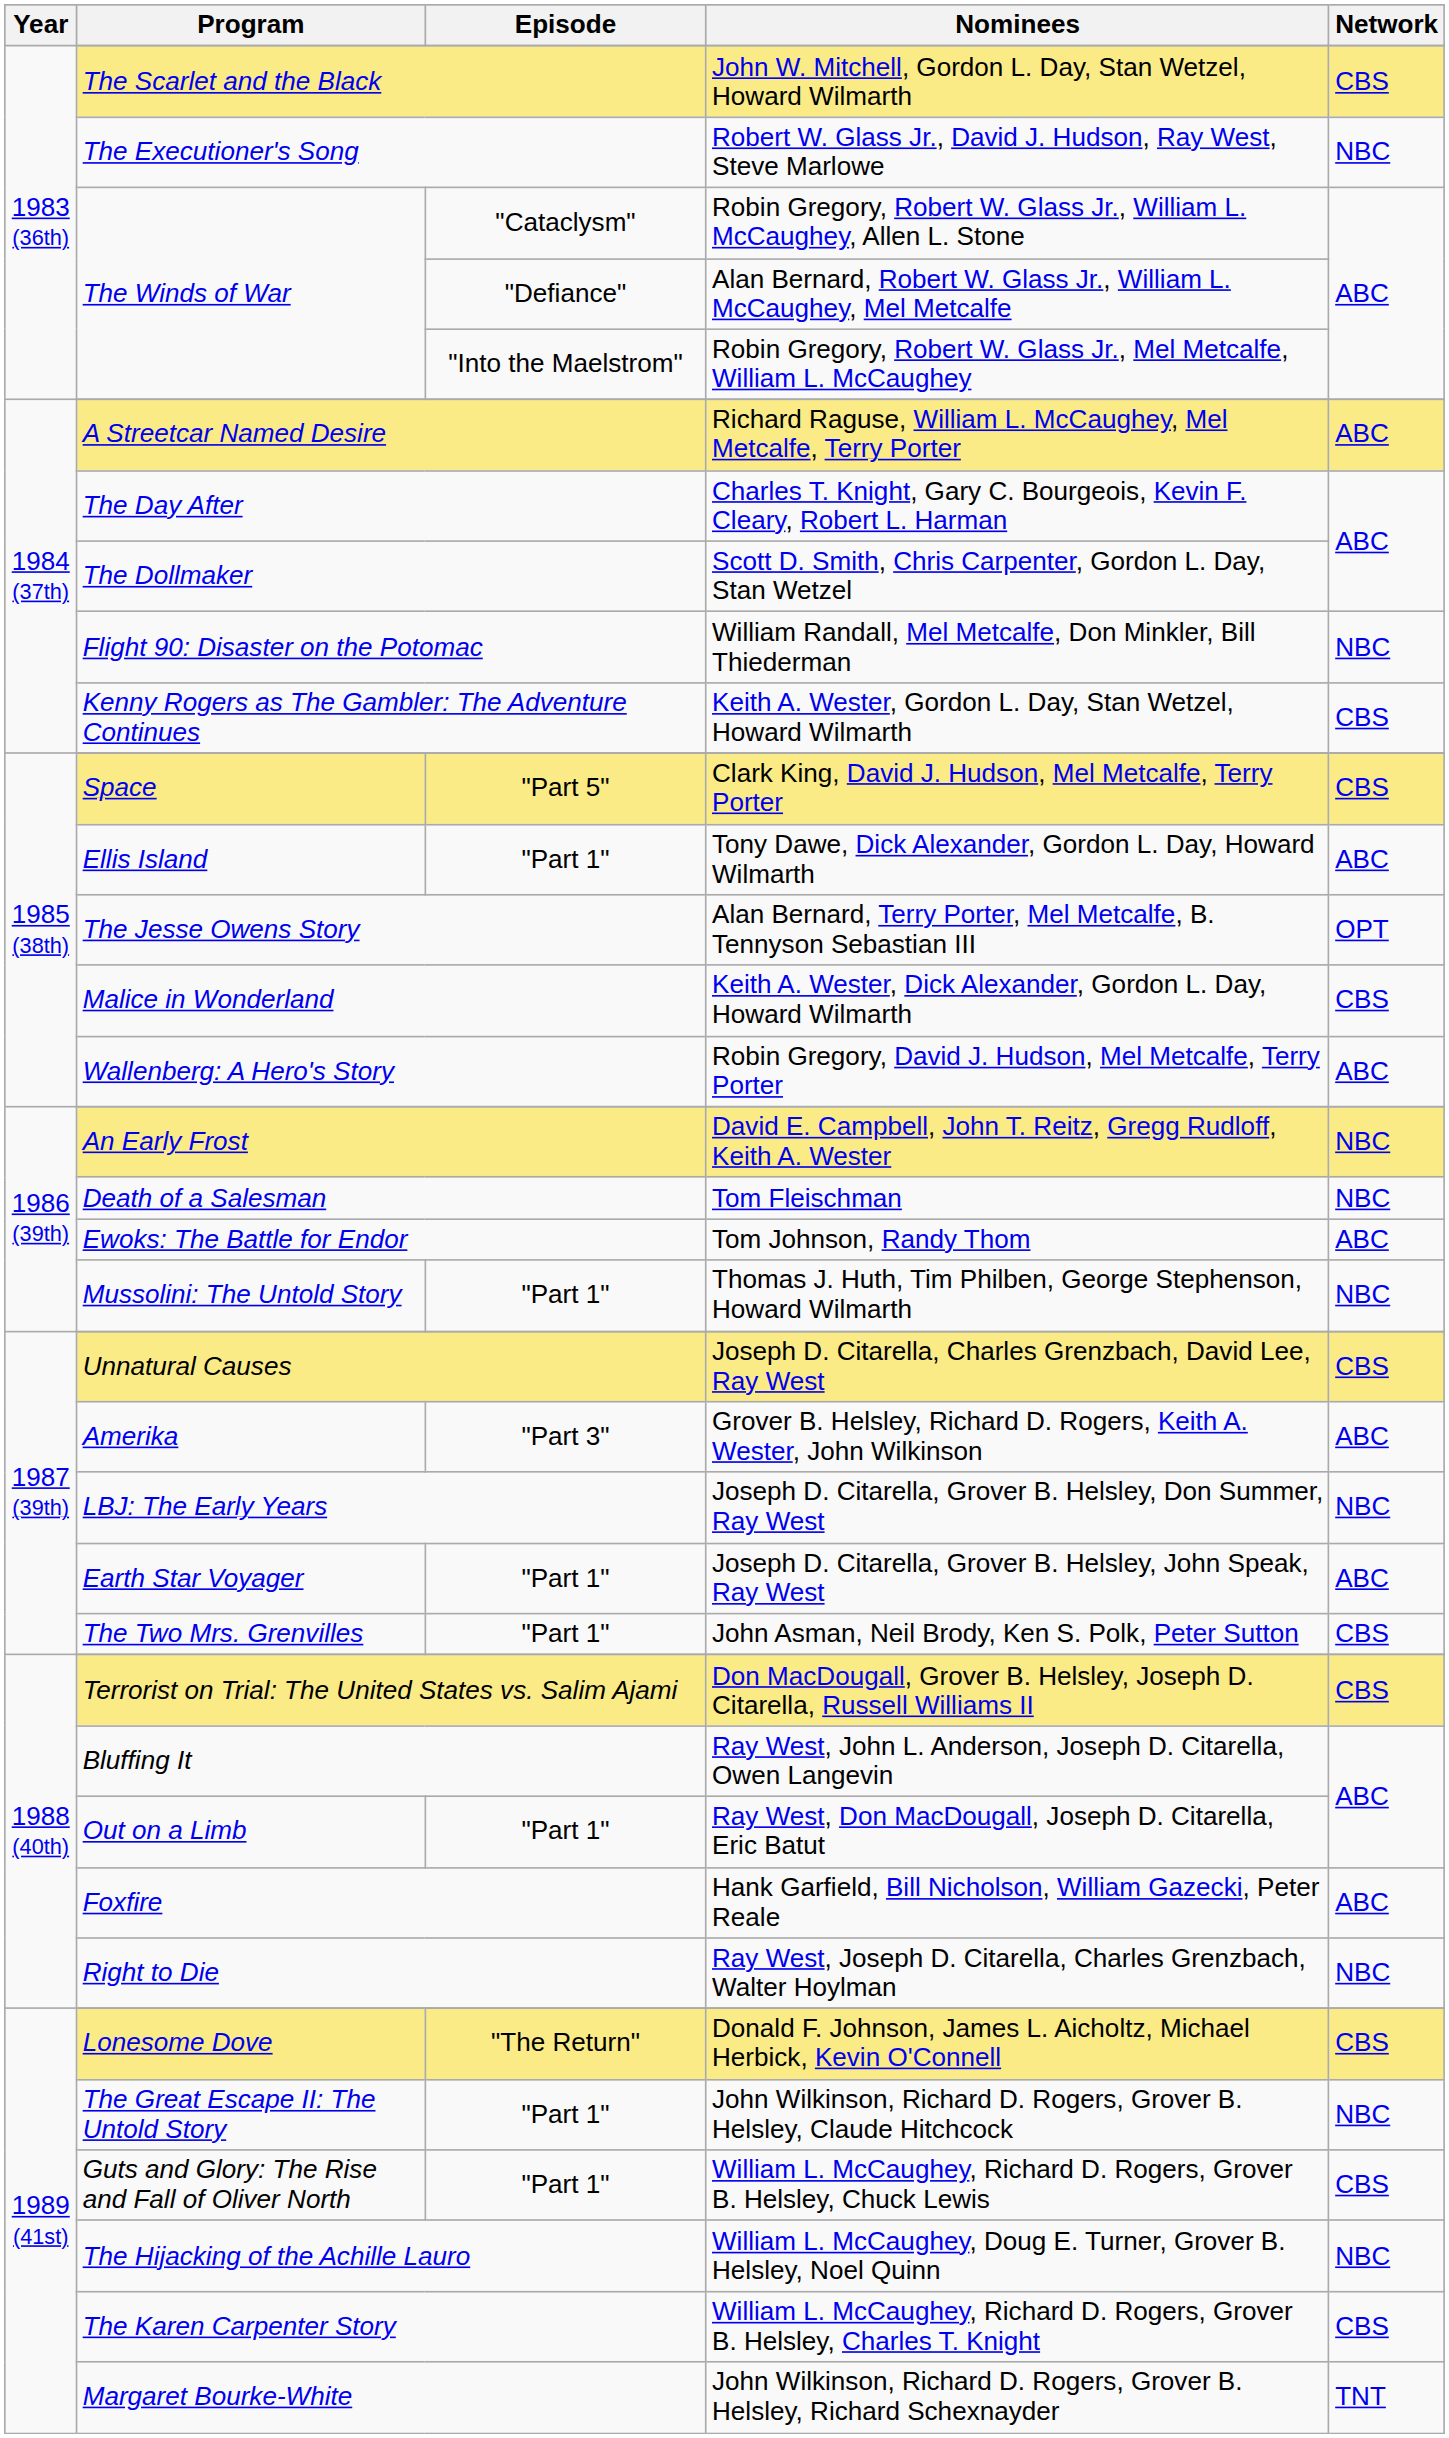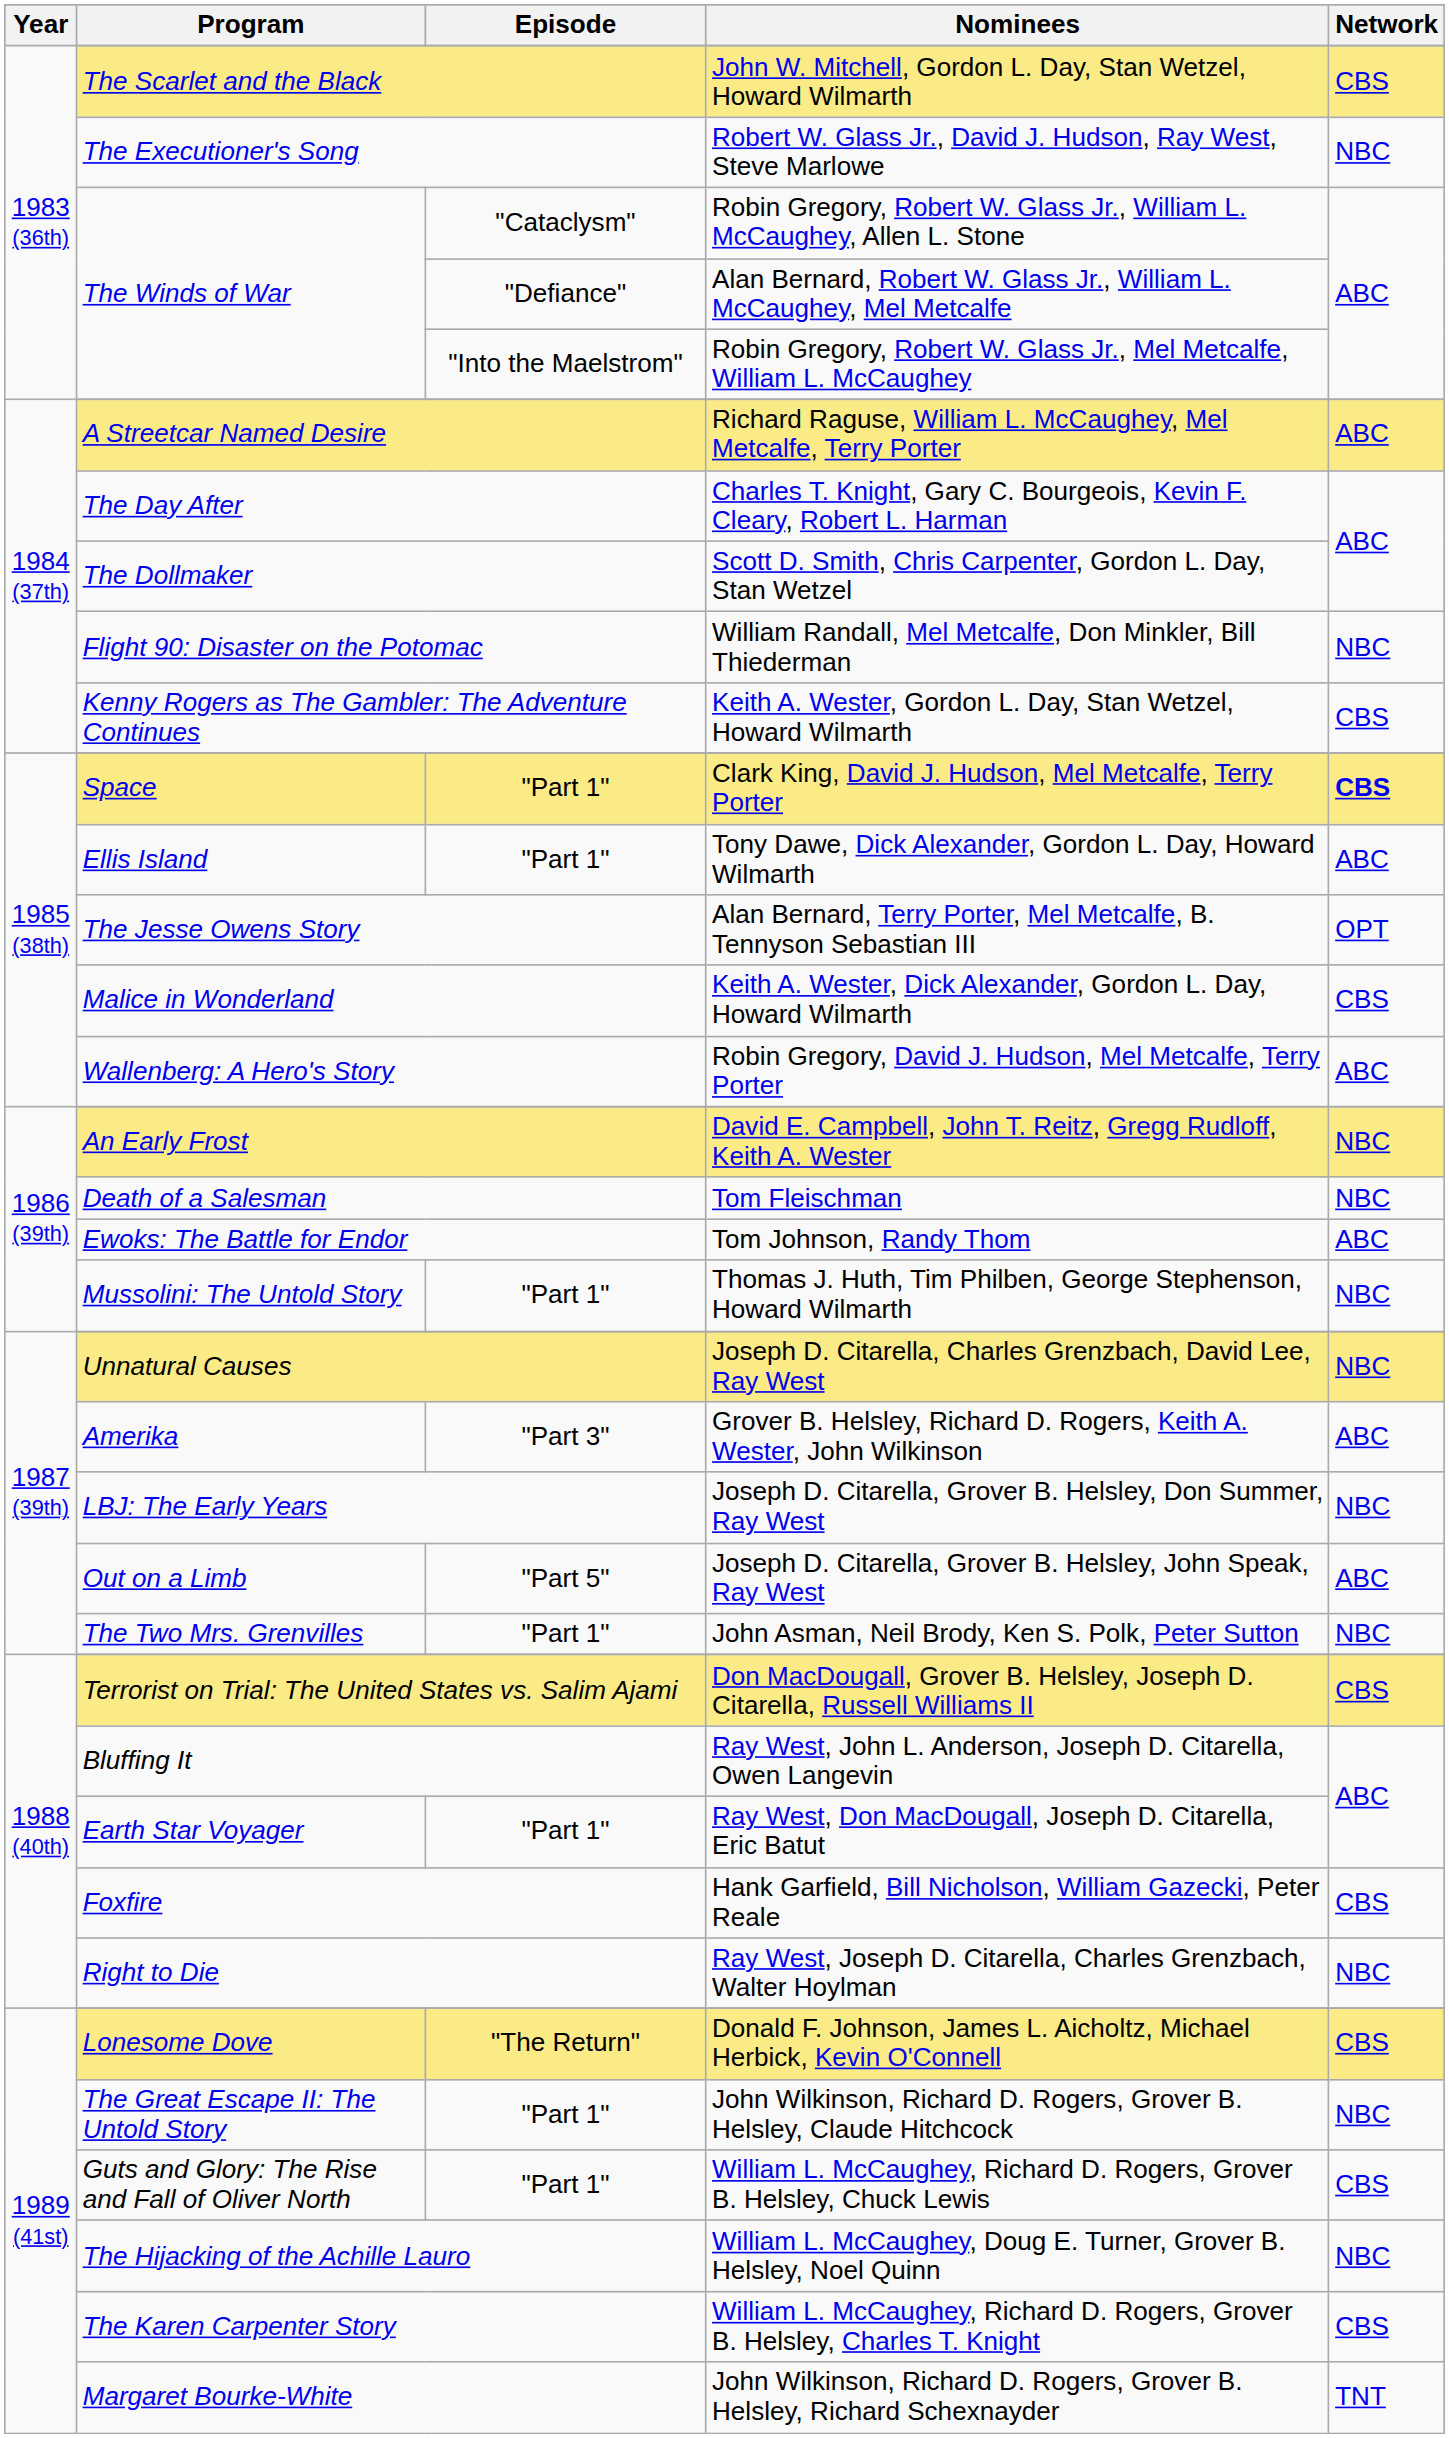 <table class="wikitable" style="width:100%">
 <tr bgcolor="#bebebe">
 <th width="5%">Year</th>
 <th width="25%">Program</th>
 <th width="20%">Episode</th>
 <th width="45%">Nominees</th>
 <th width="5%">Network</th>
 </tr>
 <tr>
 <td rowspan=6 style="text-align:center"><a href='#'>1983</a><br><small><a href='#'>(36th)</a></small><br></td>
 </tr>
 <tr style="background:#FAEB86">
 <td colspan=2><em><a href='#'>The Scarlet and the Black</a></em></td>
 <td><a href='#'>John W. Mitchell</a>, Gordon L. Day, Stan Wetzel, Howard Wilmarth</td>
 <td><a href='#'>CBS</a></td>
 </tr>
 <tr>
 <td colspan=2><em><a href='#'>The Executioner's Song</a></em></td>
 <td><a href='#'>Robert W. Glass Jr.</a>, <a href='#'>David J. Hudson</a>, <a href='#'>Ray West</a>, Steve Marlowe</td>
 <td><a href='#'>NBC</a></td>
 </tr>
 <tr>
 <td rowspan=3><em><a href='#'>The Winds of War</a></em></td>
 <td align=center>"Cataclysm"</td>
 <td>Robin Gregory, <a href='#'>Robert W. Glass Jr.</a>, <a href='#'>William L. McCaughey</a>, Allen L. Stone</td>
 <td rowspan=3><a href='#'>ABC</a></td>
 </tr>
 <tr>
 <td align=center>"Defiance"</td>
 <td>Alan Bernard, <a href='#'>Robert W. Glass Jr.</a>, <a href='#'>William L. McCaughey</a>, <a href='#'>Mel Metcalfe</a></td>
 </tr>
 <tr>
 <td align=center>"Into the Maelstrom"</td>
 <td>Robin Gregory, <a href='#'>Robert W. Glass Jr.</a>, <a href='#'>Mel Metcalfe</a>, <a href='#'>William L. McCaughey</a></td>
 </tr>
 <tr>
 <td rowspan=6 style="text-align:center"><a href='#'>1984</a><br><small><a href='#'>(37th)</a></small><br></td>
 </tr>
 <tr style="background:#FAEB86">
 <td colspan=2><em><a href='#'>A Streetcar Named Desire</a></em></td>
 <td>Richard Raguse, <a href='#'>William L. McCaughey</a>, <a href='#'>Mel Metcalfe</a>, <a href='#'>Terry Porter</a></td>
 <td><a href='#'>ABC</a></td>
 </tr>
 <tr>
 <td colspan=2><em><a href='#'>The Day After</a></em></td>
 <td><a href='#'>Charles T. Knight</a>, Gary C. Bourgeois, <a href='#'>Kevin F. Cleary</a>, <a href='#'>Robert L. Harman</a></td>
 <td rowspan=2><a href='#'>ABC</a></td>
 </tr>
 <tr>
 <td colspan=2><em><a href='#'>The Dollmaker</a></em></td>
 <td><a href='#'>Scott D. Smith</a>, <a href='#'>Chris Carpenter</a>, Gordon L. Day, Stan Wetzel</td>
 </tr>
 <tr>
 <td colspan=2><em><a href='#'>Flight 90: Disaster on the Potomac</a></em></td>
 <td>William Randall, <a href='#'>Mel Metcalfe</a>, Don Minkler, Bill Thiederman</td>
 <td><a href='#'>NBC</a></td>
 </tr>
 <tr>
 <td colspan=2><em><a href='#'>Kenny Rogers as The Gambler: The Adventure Continues</a></em></td>
 <td><a href='#'>Keith A. Wester</a>, Gordon L. Day, Stan Wetzel, Howard Wilmarth</td>
 <td><a href='#'>CBS</a></td>
 </tr>
 <tr>
 <td rowspan=6 style="text-align:center"><a href='#'>1985</a><br><small><a href='#'>(38th)</a></small><br></td>
 </tr>
 <tr style="background:#FAEB86">
 <td><em><a href='#'>Space</a></em></td>
-<td align=center>"Part 5"</td>
+<td align=center>"Part 1"</td>
 <td>Clark King, <a href='#'>David J. Hudson</a>, <a href='#'>Mel Metcalfe</a>, <a href='#'>Terry Porter</a></td>
-<td><a href='#'>CBS</a></td>
+<td><strong><a href='#'>CBS</a></strong></td>
 </tr>
 <tr>
 <td><em><a href='#'>Ellis Island</a></em></td>
 <td align=center>"Part 1"</td>
 <td>Tony Dawe, <a href='#'>Dick Alexander</a>, Gordon L. Day, Howard Wilmarth</td>
 <td><a href='#'>ABC</a></td>
 </tr>
 <tr>
 <td colspan=2><em><a href='#'>The Jesse Owens Story</a></em></td>
 <td>Alan Bernard, <a href='#'>Terry Porter</a>, <a href='#'>Mel Metcalfe</a>, B. Tennyson Sebastian III</td>
 <td><a href='#'>OPT</a></td>
 </tr>
 <tr>
 <td colspan=2><em><a href='#'>Malice in Wonderland</a></em></td>
 <td><a href='#'>Keith A. Wester</a>, <a href='#'>Dick Alexander</a>, Gordon L. Day, Howard Wilmarth</td>
 <td><a href='#'>CBS</a></td>
 </tr>
 <tr>
 <td colspan=2><em><a href='#'>Wallenberg: A Hero's Story</a></em></td>
 <td>Robin Gregory, <a href='#'>David J. Hudson</a>, <a href='#'>Mel Metcalfe</a>, <a href='#'>Terry Porter</a></td>
 <td><a href='#'>ABC</a></td>
 </tr>
 <tr>
 <td rowspan=5 style="text-align:center"><a href='#'>1986</a><br><small><a href='#'>(39th)</a></small><br></td>
 </tr>
 <tr style="background:#FAEB86">
 <td colspan=2><em><a href='#'>An Early Frost</a></em></td>
 <td><a href='#'>David E. Campbell</a>, <a href='#'>John T. Reitz</a>, <a href='#'>Gregg Rudloff</a>, <a href='#'>Keith A. Wester</a></td>
 <td><a href='#'>NBC</a></td>
 </tr>
 <tr>
 <td colspan=2><em><a href='#'>Death of a Salesman</a></em></td>
 <td><a href='#'>Tom Fleischman</a></td>
 <td><a href='#'>NBC</a></td>
 </tr>
 <tr>
 <td colspan=2><em><a href='#'>Ewoks: The Battle for Endor</a></em></td>
 <td>Tom Johnson, <a href='#'>Randy Thom</a></td>
 <td><a href='#'>ABC</a></td>
 </tr>
 <tr>
 <td><em><a href='#'>Mussolini: The Untold Story</a></em></td>
 <td align=center>"Part 1"</td>
 <td>Thomas J. Huth, Tim Philben, George Stephenson, Howard Wilmarth</td>
 <td><a href='#'>NBC</a></td>
 </tr>
 <tr>
 <td rowspan=6 style="text-align:center"><a href='#'>1987</a><br><small><a href='#'>(39th)</a></small><br></td>
 </tr>
 <tr style="background:#FAEB86">
 <td colspan=2><em>Unnatural Causes</em></td>
 <td>Joseph D. Citarella, Charles Grenzbach, David Lee, <a href='#'>Ray West</a></td>
-<td><a href='#'>CBS</a></td>
+<td><a href='#'>NBC</a></td>
 </tr>
 <tr>
 <td><em><a href='#'>Amerika</a></em></td>
 <td align=center>"Part 3"</td>
 <td>Grover B. Helsley, Richard D. Rogers, <a href='#'>Keith A. Wester</a>, John Wilkinson</td>
 <td><a href='#'>ABC</a></td>
 </tr>
 <tr>
 <td colspan=2><em><a href='#'>LBJ: The Early Years</a></em></td>
 <td>Joseph D. Citarella, Grover B. Helsley, Don Summer, <a href='#'>Ray West</a></td>
 <td><a href='#'>NBC</a></td>
 </tr>
 <tr>
-<td><em><a href='#'>Earth Star Voyager</a></em></td>
-<td align=center>"Part 1"</td>
+<td><em><a href='#'>Out on a Limb</a></em></td>
+<td align=center>"Part 5"</td>
 <td>Joseph D. Citarella, Grover B. Helsley, John Speak, <a href='#'>Ray West</a></td>
 <td><a href='#'>ABC</a></td>
 </tr>
 <tr>
 <td><em><a href='#'>The Two Mrs. Grenvilles</a></em></td>
 <td align=center>"Part 1"</td>
 <td>John Asman, Neil Brody, Ken S. Polk, <a href='#'>Peter Sutton</a></td>
-<td><a href='#'>CBS</a></td>
+<td><a href='#'>NBC</a></td>
 </tr>
 <tr>
 <td rowspan=6 style="text-align:center"><a href='#'>1988</a><br><small><a href='#'>(40th)</a></small><br></td>
 </tr>
 <tr style="background:#FAEB86">
 <td colspan=2><em>Terrorist on Trial: The United States vs. Salim Ajami</em></td>
 <td><a href='#'>Don MacDougall</a>, Grover B. Helsley, Joseph D. Citarella, <a href='#'>Russell Williams II</a></td>
 <td><a href='#'>CBS</a></td>
 </tr>
 <tr>
 <td colspan=2><em>Bluffing It</em></td>
 <td><a href='#'>Ray West</a>, John L. Anderson, Joseph D. Citarella, Owen Langevin</td>
 <td rowspan=2><a href='#'>ABC</a></td>
 </tr>
 <tr>
-<td><em><a href='#'>Out on a Limb</a></em></td>
+<td><em><a href='#'>Earth Star Voyager</a></em></td>
 <td align=center>"Part 1"</td>
 <td><a href='#'>Ray West</a>, <a href='#'>Don MacDougall</a>, Joseph D. Citarella, Eric Batut</td>
 </tr>
 <tr>
 <td colspan=2><em><a href='#'>Foxfire</a></em></td>
 <td>Hank Garfield, <a href='#'>Bill Nicholson</a>, <a href='#'>William Gazecki</a>, Peter Reale</td>
-<td><a href='#'>ABC</a></td>
+<td><a href='#'>CBS</a></td>
 </tr>
 <tr>
 <td colspan=2><em><a href='#'>Right to Die</a></em></td>
 <td><a href='#'>Ray West</a>, Joseph D. Citarella, Charles Grenzbach, Walter Hoylman</td>
 <td><a href='#'>NBC</a></td>
 </tr>
 <tr>
 <td rowspan=7 style="text-align:center"><a href='#'>1989</a><br><small><a href='#'>(41st)</a></small><br></td>
 </tr>
 <tr style="background:#FAEB86">
 <td><em><a href='#'>Lonesome Dove</a></em></td>
 <td align=center>"The Return"</td>
 <td>Donald F. Johnson, James L. Aicholtz, Michael Herbick, <a href='#'>Kevin O'Connell</a></td>
 <td><a href='#'>CBS</a></td>
 </tr>
 <tr>
 <td><em><a href='#'>The Great Escape II: The Untold Story</a></em></td>
 <td align=center>"Part 1"</td>
 <td>John Wilkinson, Richard D. Rogers, Grover B. Helsley, Claude Hitchcock</td>
 <td><a href='#'>NBC</a></td>
 </tr>
 <tr>
 <td><em>Guts and Glory: The Rise and Fall of Oliver North</em></td>
 <td align=center>"Part 1"</td>
 <td><a href='#'>William L. McCaughey</a>, Richard D. Rogers, Grover B. Helsley, Chuck Lewis</td>
 <td><a href='#'>CBS</a></td>
 </tr>
 <tr>
 <td colspan=2><em><a href='#'>The Hijacking of the Achille Lauro</a></em></td>
 <td><a href='#'>William L. McCaughey</a>, Doug E. Turner, Grover B. Helsley, Noel Quinn</td>
 <td><a href='#'>NBC</a></td>
 </tr>
 <tr>
 <td colspan=2><em><a href='#'>The Karen Carpenter Story</a></em></td>
 <td><a href='#'>William L. McCaughey</a>, Richard D. Rogers, Grover B. Helsley, <a href='#'>Charles T. Knight</a></td>
 <td><a href='#'>CBS</a></td>
 </tr>
 <tr>
 <td colspan=2><em><a href='#'>Margaret Bourke-White</a></em></td>
 <td>John Wilkinson, Richard D. Rogers, Grover B. Helsley, Richard Schexnayder</td>
 <td><a href='#'>TNT</a></td>
 </tr>
 </table>
